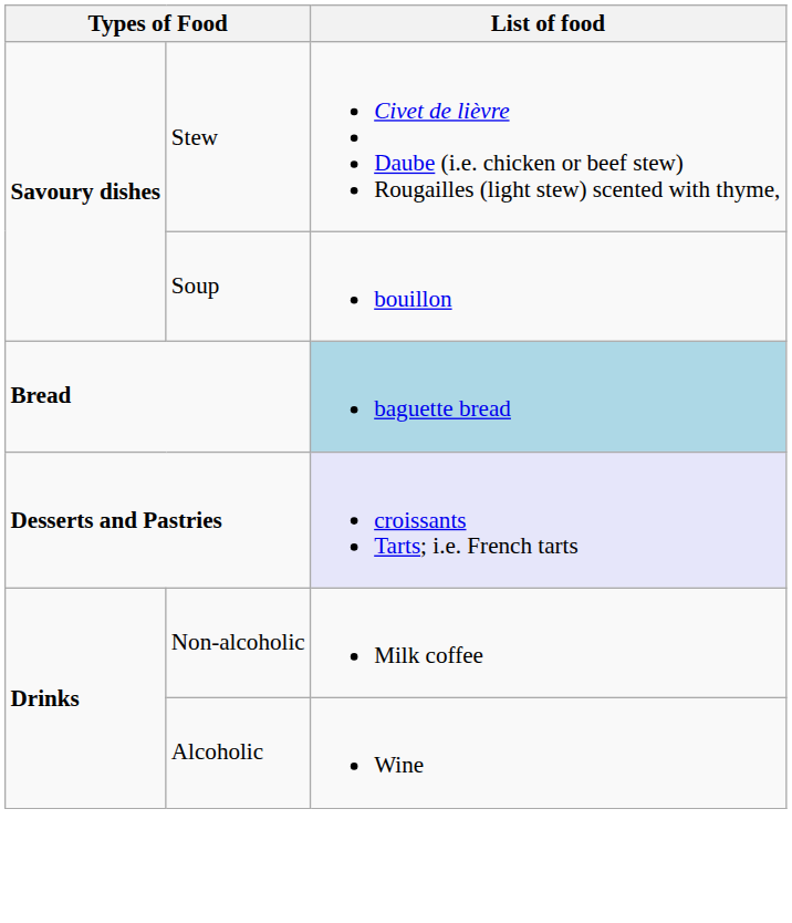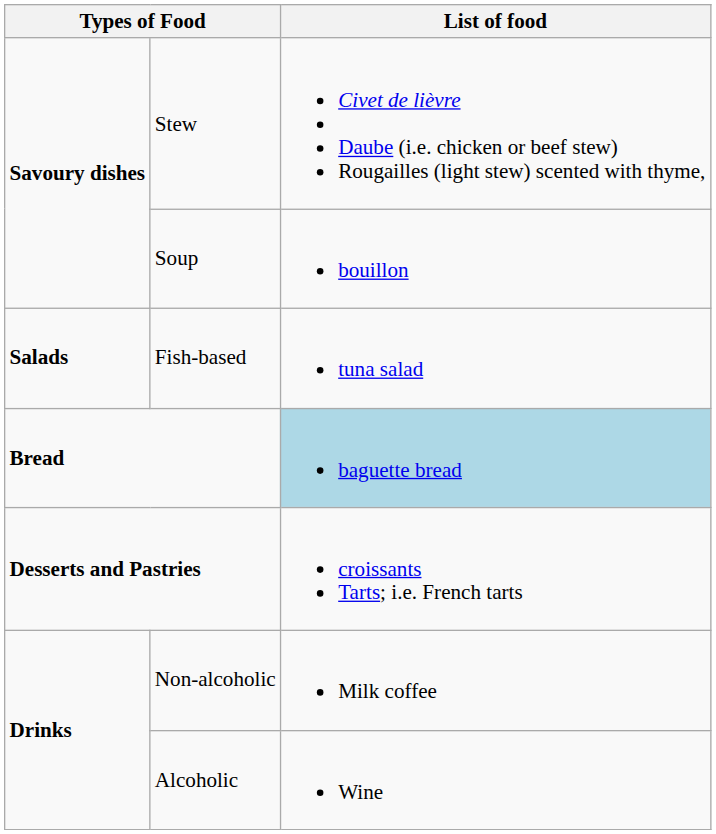 <table class="wikitable">
 <tr>
 <th colspan="2">Types of Food</th>
 <th>List of food</th>
 </tr>
 <tr>
 <td rowspan="2"><strong>Savoury dishes</strong></td>
 <td>Stew</td>
 <td><br><ul><li><em><a href='#'>Civet de lièvre</a></em></li><li></li><li><a href='#'>Daube</a> (i.e. chicken or beef stew)</li><li>Rougailles (light stew) scented with thyme,</li></ul></td>
 </tr>
 <tr>
 <td>Soup</td>
 <td><br><ul><li><a href='#'>bouillon</a></li></ul></td>
 </tr>
 <tr>
+<td><strong>Salads</strong></td>
+<td>Fish-based</td>
+<td><br><ul><li><a href='#'>tuna salad</a></li></ul></td>
+</tr>
+<tr>
 <td colspan="2"><strong>Bread</strong></td>
 <td style="background: lightblue;"><br><ul><li><a href='#'>baguette bread</a></li></ul></td>
 </tr>
 <tr>
 <td colspan="2"><strong>Desserts and Pastries</strong></td>
-<td style="background: lavender;"><br><ul><li><a href='#'>croissants</a></li><li><a href='#'>Tarts</a>;  i.e. French tarts</li></ul></td>
+<td><br><ul><li><a href='#'>croissants</a></li><li><a href='#'>Tarts</a>;  i.e. French tarts</li></ul></td>
 </tr>
 <tr>
 <td rowspan="2"><strong>Drinks</strong></td>
 <td>Non-alcoholic</td>
 <td><br><ul><li>Milk coffee</li></ul></td>
 </tr>
 <tr>
 <td>Alcoholic</td>
 <td><br><ul><li>Wine</li></ul></td>
 </tr>
 </table>
